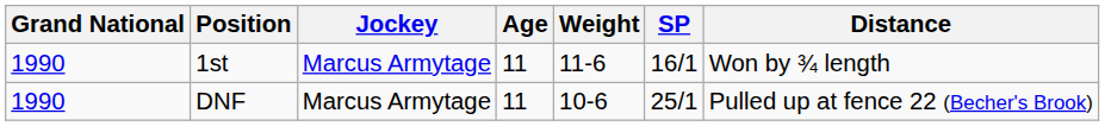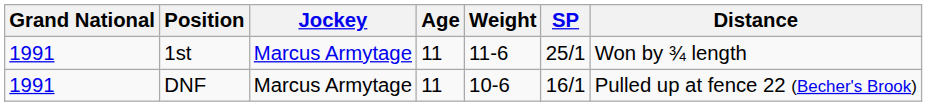 <table class="wikitable sortable">
 <tr>
 <th>Grand National</th>
 <th>Position</th>
 <th><a href='#'>Jockey</a></th>
 <th>Age</th>
 <th>Weight</th>
 <th><a href='#'>SP</a></th>
 <th>Distance</th>
 </tr>
 <tr>
-<td><a href='#'>1990</a></td>
+<td><a href='#'>1991</a></td>
 <td>1st</td>
 <td><a href='#'>Marcus Armytage</a></td>
 <td>11</td>
 <td>11-6</td>
-<td>16/1</td>
+<td>25/1</td>
 <td>Won by ¾ length</td>
 </tr>
 <tr>
-<td><a href='#'>1990</a></td>
+<td><a href='#'>1991</a></td>
 <td>DNF</td>
 <td>Marcus Armytage</td>
 <td>11</td>
 <td>10-6</td>
-<td>25/1</td>
+<td>16/1</td>
 <td>Pulled up at fence 22 <small>(<a href='#'>Becher's Brook</a>)</small></td>
 </tr>
 </table>
